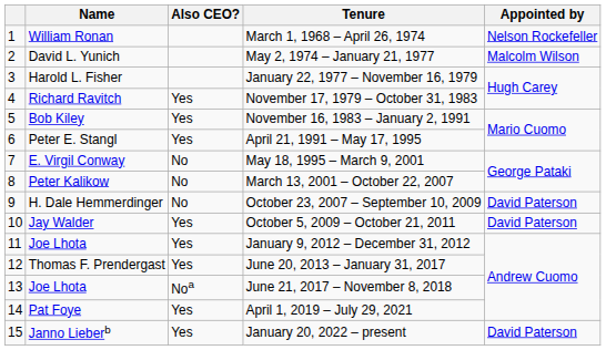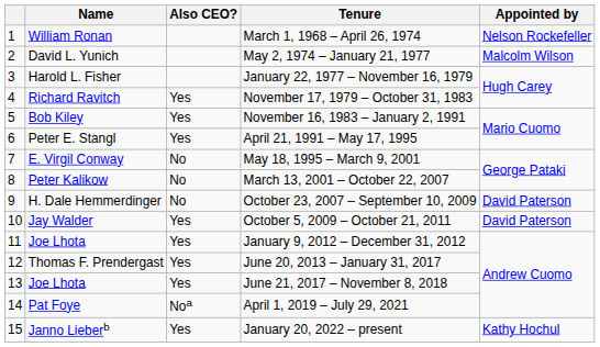 <table class=wikitable>
 <tr>
 <th></th>
 <th>Name</th>
 <th>Also CEO?</th>
 <th>Tenure</th>
 <th>Appointed by</th>
 </tr>
 <tr>
 <td>1</td>
 <td><a href='#'>William Ronan</a></td>
 <td></td>
 <td>March 1, 1968 – April 26, 1974</td>
 <td><a href='#'>Nelson Rockefeller</a></td>
 </tr>
 <tr>
 <td>2</td>
 <td>David L. Yunich</td>
 <td></td>
 <td>May 2, 1974 – January 21, 1977</td>
 <td><a href='#'>Malcolm Wilson</a></td>
 </tr>
 <tr>
 <td>3</td>
 <td>Harold L. Fisher</td>
 <td></td>
 <td>January 22, 1977 – November 16, 1979</td>
 <td rowspan=2><a href='#'>Hugh Carey</a></td>
 </tr>
 <tr>
 <td>4</td>
 <td><a href='#'>Richard Ravitch</a></td>
 <td>Yes</td>
 <td>November 17, 1979 – October 31, 1983</td>
 </tr>
 <tr>
 <td>5</td>
 <td><a href='#'>Bob Kiley</a></td>
 <td>Yes</td>
 <td>November 16, 1983 – January 2, 1991</td>
 <td rowspan=2><a href='#'>Mario Cuomo</a></td>
 </tr>
 <tr>
 <td>6</td>
 <td>Peter E. Stangl</td>
 <td>Yes</td>
 <td>April 21, 1991 – May 17, 1995</td>
 </tr>
 <tr>
 <td>7</td>
 <td><a href='#'>E. Virgil Conway</a></td>
 <td>No</td>
 <td>May 18, 1995 – March 9, 2001</td>
 <td rowspan=2><a href='#'>George Pataki</a></td>
 </tr>
 <tr>
 <td>8</td>
 <td><a href='#'>Peter Kalikow</a></td>
 <td>No</td>
 <td>March 13, 2001 – October 22, 2007</td>
 </tr>
 <tr>
 <td>9</td>
 <td>H. Dale Hemmerdinger</td>
 <td>No</td>
 <td>October 23, 2007 – September 10, 2009</td>
 <td><a href='#'>David Paterson</a></td>
 </tr>
 <tr>
 <td>10</td>
 <td><a href='#'>Jay Walder</a></td>
 <td>Yes</td>
 <td>October 5, 2009 – October 21, 2011</td>
 <td><a href='#'>David Paterson</a></td>
 </tr>
 <tr>
 <td>11</td>
 <td><a href='#'>Joe Lhota</a></td>
 <td>Yes</td>
 <td>January 9, 2012 – December 31, 2012</td>
 <td rowspan=4><a href='#'>Andrew Cuomo</a></td>
 </tr>
 <tr>
 <td>12</td>
 <td>Thomas F. Prendergast</td>
 <td>Yes</td>
 <td>June 20, 2013 – January 31, 2017</td>
 </tr>
 <tr>
 <td>13</td>
 <td><a href='#'>Joe Lhota</a></td>
-<td>No<sup>a</sup></td>
+<td>Yes</td>
 <td>June 21, 2017 – November 8, 2018</td>
 </tr>
 <tr>
 <td>14</td>
 <td><a href='#'>Pat Foye</a></td>
-<td>Yes</td>
+<td>No<sup>a</sup></td>
 <td>April 1, 2019 – July 29, 2021</td>
 </tr>
 <tr>
 <td>15</td>
 <td><a href='#'>Janno Lieber</a><sup>b</sup></td>
 <td>Yes</td>
 <td>January 20, 2022 – present</td>
-<td><a href='#'>David Paterson</a></td>
+<td><a href='#'>Kathy Hochul</a></td>
 </tr>
 </table>
